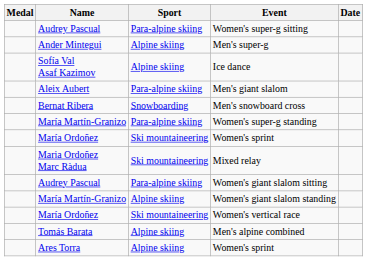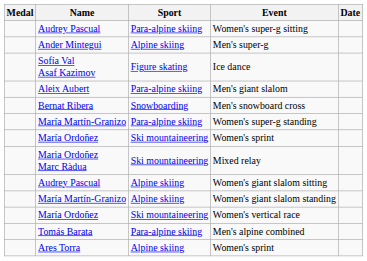 <table class="wikitable sortable" style="font-size:95%;">
 <tr>
 <th>Medal</th>
 <th>Name</th>
 <th>Sport</th>
 <th>Event</th>
 <th>Date</th>
 </tr>
 <tr>
 <td></td>
 <td><a href='#'>Audrey Pascual</a></td>
 <td><a href='#'>Para-alpine skiing</a></td>
 <td>Women's super-g sitting</td>
 <td></td>
 </tr>
 <tr>
 <td></td>
 <td><a href='#'>Ander Mintegui</a></td>
 <td><a href='#'>Alpine skiing</a></td>
 <td>Men's super-g</td>
 <td></td>
 </tr>
 <tr>
 <td></td>
 <td><a href='#'>Sofía Val</a><br><a href='#'>Asaf Kazimov</a></td>
-<td><a href='#'>Alpine skiing</a></td>
+<td><a href='#'>Figure skating</a></td>
 <td>Ice dance</td>
 <td></td>
 </tr>
 <tr>
 <td></td>
 <td><a href='#'>Aleix Aubert</a></td>
 <td><a href='#'>Para-alpine skiing</a></td>
 <td>Men's giant slalom</td>
 <td></td>
 </tr>
 <tr>
 <td></td>
 <td><a href='#'>Bernat Ribera</a></td>
 <td><a href='#'>Snowboarding</a></td>
 <td>Men's snowboard cross</td>
 <td></td>
 </tr>
 <tr>
 <td></td>
 <td><a href='#'>María Martín-Granizo</a></td>
 <td><a href='#'>Para-alpine skiing</a></td>
 <td>Women's super-g standing</td>
 <td></td>
 </tr>
 <tr>
 <td></td>
 <td><a href='#'>María Ordoñez</a></td>
 <td><a href='#'>Ski mountaineering</a></td>
 <td>Women's sprint</td>
 <td></td>
 </tr>
 <tr>
 <td></td>
 <td><a href='#'>Maria Ordoñez</a><br><a href='#'>Marc Ràdua</a></td>
 <td><a href='#'>Ski mountaineering</a></td>
 <td>Mixed relay</td>
 <td></td>
 </tr>
 <tr>
 <td></td>
 <td><a href='#'>Audrey Pascual</a></td>
-<td><a href='#'>Para-alpine skiing</a></td>
+<td><a href='#'>Alpine skiing</a></td>
 <td>Women's giant slalom sitting</td>
 <td></td>
 </tr>
 <tr>
 <td></td>
 <td><a href='#'>María Martín-Granizo</a></td>
 <td><a href='#'>Alpine skiing</a></td>
 <td>Women's giant slalom standing</td>
 <td></td>
 </tr>
 <tr>
 <td></td>
 <td><a href='#'>María Ordoñez</a></td>
 <td><a href='#'>Ski mountaineering</a></td>
 <td>Women's vertical race</td>
 <td></td>
 </tr>
 <tr>
 <td></td>
 <td><a href='#'>Tomás Barata</a></td>
-<td><a href='#'>Alpine skiing</a></td>
+<td><a href='#'>Para-alpine skiing</a></td>
 <td>Men's alpine combined</td>
 <td></td>
 </tr>
 <tr>
 <td></td>
 <td><a href='#'>Ares Torra</a></td>
 <td><a href='#'>Alpine skiing</a></td>
 <td>Women's sprint</td>
 <td></td>
 </tr>
 </table>
